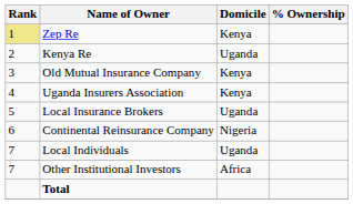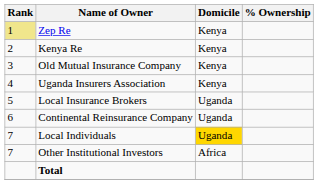 <table class="wikitable sortable" style="margin-left:auto;margin-right:auto">
 <tr>
 <th style="width:2em;">Rank</th>
 <th>Name of Owner</th>
 <th>Domicile</th>
 <th>% Ownership</th>
 </tr>
 <tr>
 <td style="background: khaki;">1</td>
 <td><a href='#'>Zep Re</a></td>
 <td>Kenya</td>
 <td></td>
 </tr>
 <tr>
 <td>2</td>
 <td>Kenya Re</td>
-<td>Uganda</td>
+<td>Kenya</td>
 <td></td>
 </tr>
 <tr>
 <td>3</td>
 <td>Old Mutual Insurance Company</td>
 <td>Kenya</td>
 <td></td>
 </tr>
 <tr>
 <td>4</td>
 <td>Uganda Insurers Association</td>
 <td>Kenya</td>
 <td></td>
 </tr>
 <tr>
 <td>5</td>
 <td>Local Insurance Brokers</td>
 <td>Uganda</td>
 <td></td>
 </tr>
 <tr>
 <td>6</td>
 <td>Continental Reinsurance Company</td>
-<td>Nigeria</td>
+<td>Uganda</td>
 <td></td>
 </tr>
 <tr>
 <td>7</td>
 <td>Local Individuals</td>
-<td>Uganda</td>
+<td style="background: gold;">Uganda</td>
 <td></td>
 </tr>
 <tr>
 <td>7</td>
 <td>Other Institutional Investors</td>
 <td>Africa</td>
 <td></td>
 </tr>
 <tr>
 <td></td>
 <td><strong>Total</strong></td>
 <td></td>
 <td></td>
 </tr>
 <tr>
 </tr>
 </table>
